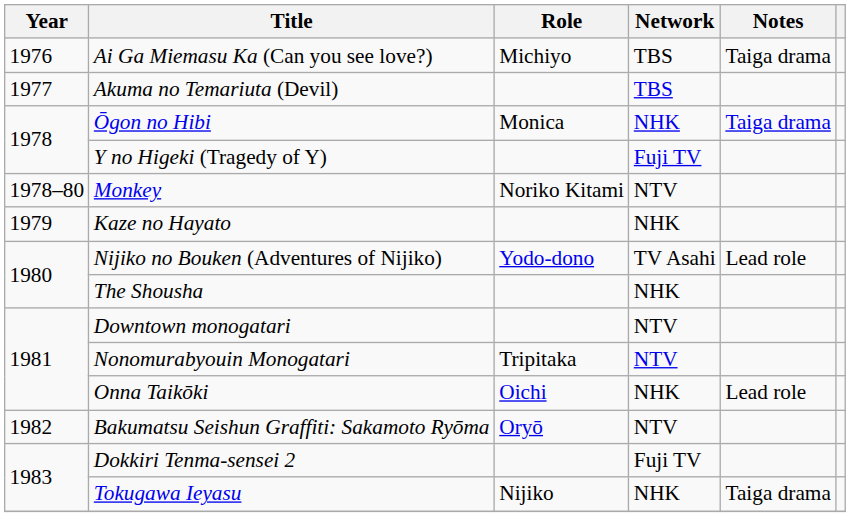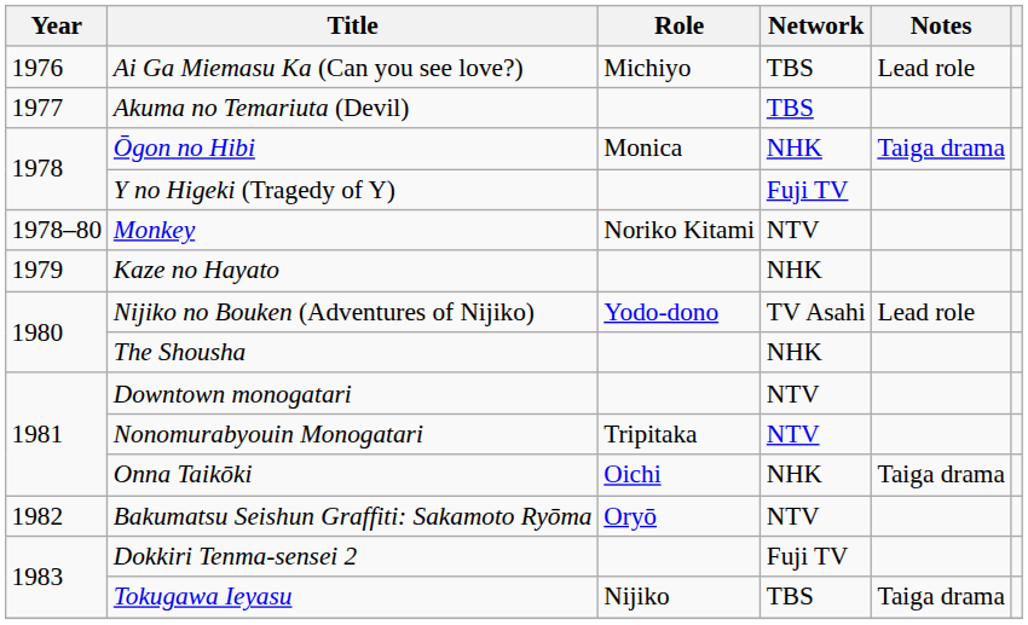 <table class="wikitable sortable">
 <tr>
 <th>Year</th>
 <th>Title</th>
 <th>Role</th>
 <th>Network</th>
 <th>Notes</th>
 <th class="unsortable"></th>
 </tr>
 <tr>
 <td>1976</td>
 <td><em>Ai Ga Miemasu Ka</em> (Can you see love?)</td>
 <td>Michiyo</td>
 <td>TBS</td>
-<td>Taiga drama</td>
+<td>Lead role</td>
 <td></td>
 </tr>
 <tr>
 <td>1977</td>
 <td><em>Akuma no Temariuta</em> (Devil)</td>
 <td></td>
 <td><a href='#'>TBS</a></td>
 <td></td>
 <td></td>
 </tr>
 <tr>
 <td rowspan=2>1978</td>
 <td><em><a href='#'>Ōgon no Hibi</a></em></td>
 <td>Monica</td>
 <td><a href='#'>NHK</a></td>
 <td><a href='#'>Taiga drama</a></td>
 <td></td>
 </tr>
 <tr>
 <td><em>Y no Higeki</em> (Tragedy of Y)</td>
 <td></td>
 <td><a href='#'>Fuji TV </a></td>
 <td></td>
 <td></td>
 </tr>
 <tr>
 <td>1978–80</td>
 <td><em><a href='#'>Monkey</a></em></td>
 <td>Noriko Kitami</td>
 <td>NTV</td>
 <td></td>
 <td></td>
 </tr>
 <tr>
 <td>1979</td>
 <td><em>Kaze no Hayato</em></td>
 <td></td>
 <td>NHK</td>
 <td></td>
 <td></td>
 </tr>
 <tr>
 <td rowspan=2>1980</td>
 <td><em>Nijiko no Bouken</em> (Adventures of Nijiko)</td>
 <td><a href='#'>Yodo-dono</a></td>
 <td>TV Asahi</td>
 <td>Lead role</td>
 <td></td>
 </tr>
 <tr>
 <td><em>The Shousha</em></td>
 <td></td>
 <td>NHK</td>
 <td></td>
 <td></td>
 </tr>
 <tr>
 <td rowspan=3>1981</td>
 <td><em>Downtown monogatari</em></td>
 <td></td>
 <td>NTV</td>
 <td></td>
 <td></td>
 </tr>
 <tr>
 <td><em>Nonomurabyouin Monogatari</em></td>
 <td>Tripitaka</td>
 <td><a href='#'>NTV</a></td>
 <td></td>
 <td></td>
 </tr>
 <tr>
 <td><em>Onna Taikōki</em></td>
 <td><a href='#'>Oichi</a></td>
 <td>NHK</td>
-<td>Lead role</td>
+<td>Taiga drama</td>
 <td></td>
 </tr>
 <tr>
 <td>1982</td>
 <td><em>Bakumatsu Seishun Graffiti: Sakamoto Ryōma</em></td>
 <td><a href='#'>Oryō</a></td>
 <td>NTV</td>
 <td></td>
 <td></td>
 </tr>
 <tr>
 <td rowspan=2>1983</td>
 <td><em>Dokkiri Tenma-sensei 2</em></td>
 <td></td>
 <td>Fuji TV</td>
 <td></td>
 <td></td>
 </tr>
 <tr>
 <td><em><a href='#'>Tokugawa Ieyasu</a></em></td>
 <td>Nijiko</td>
-<td>NHK</td>
+<td>TBS</td>
 <td>Taiga drama</td>
 <td></td>
 </tr>
 <tr>
 </tr>
 </table>
